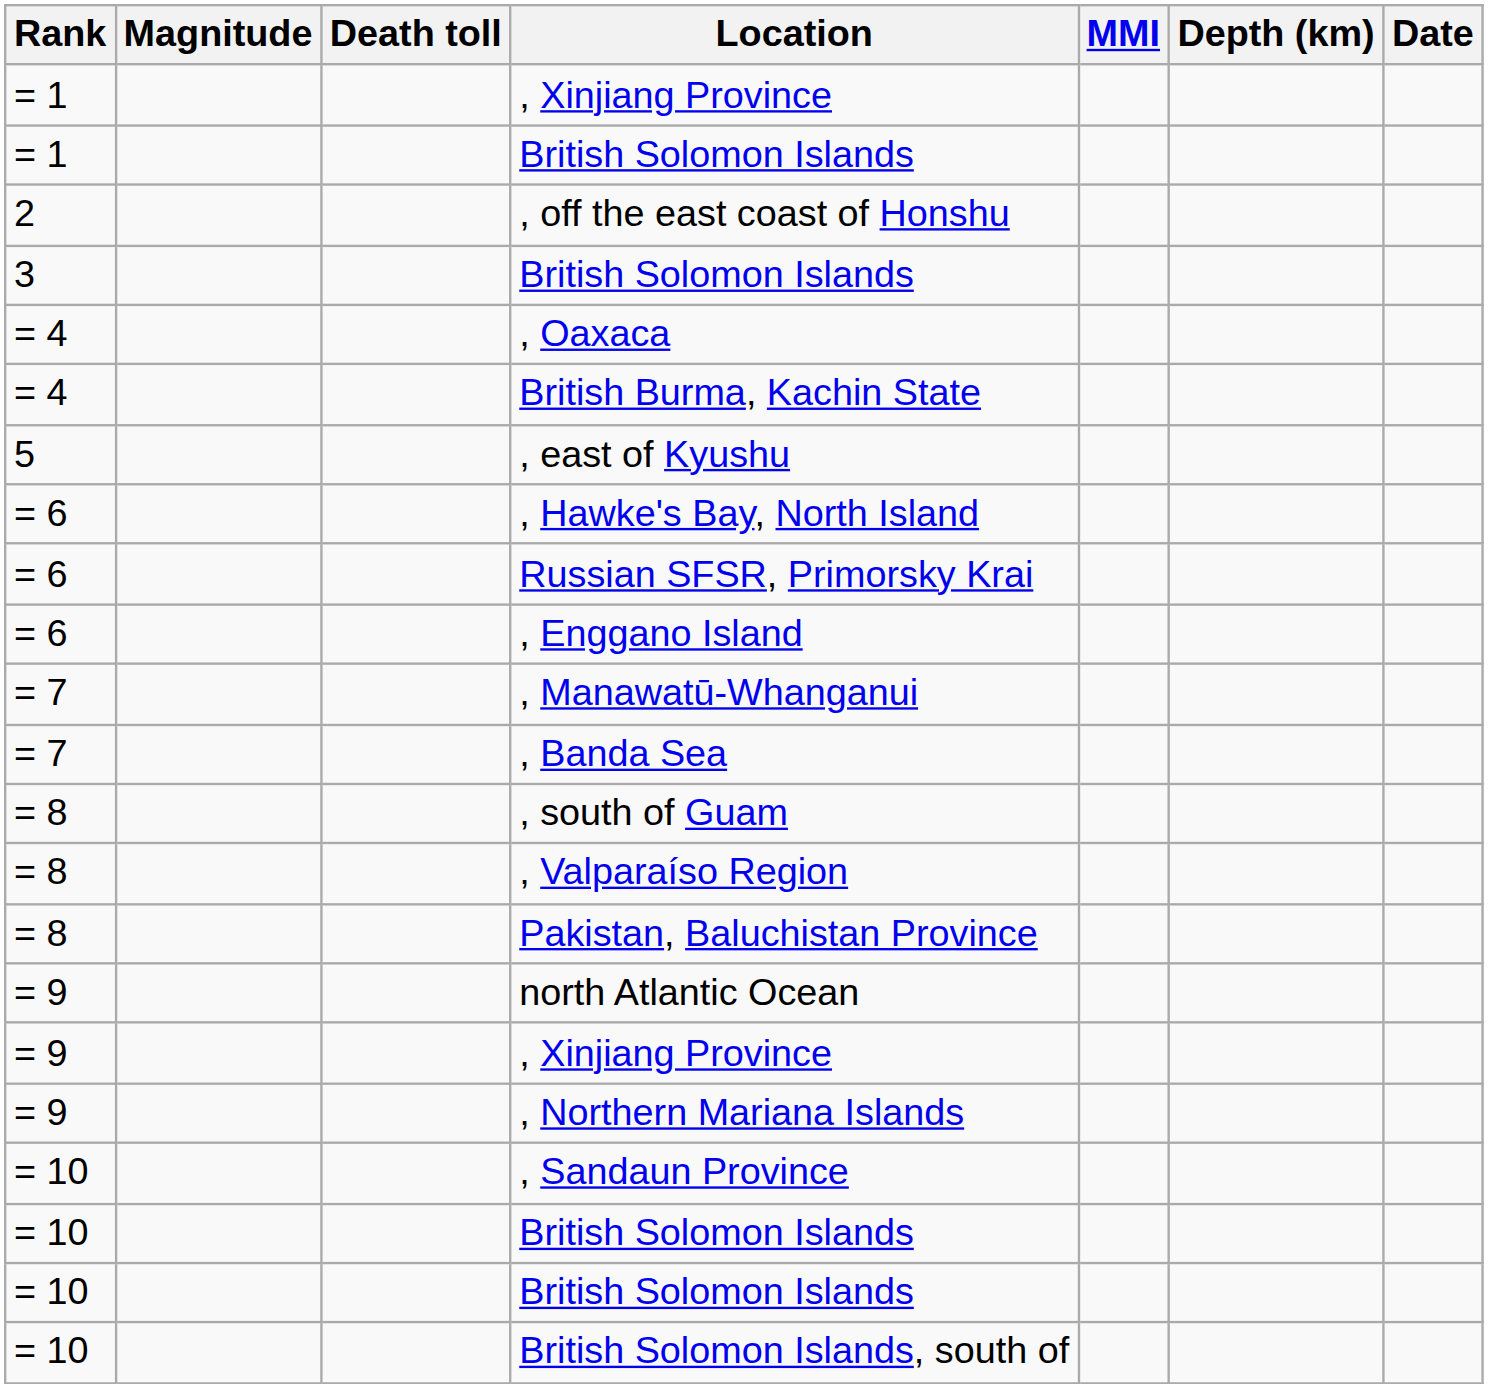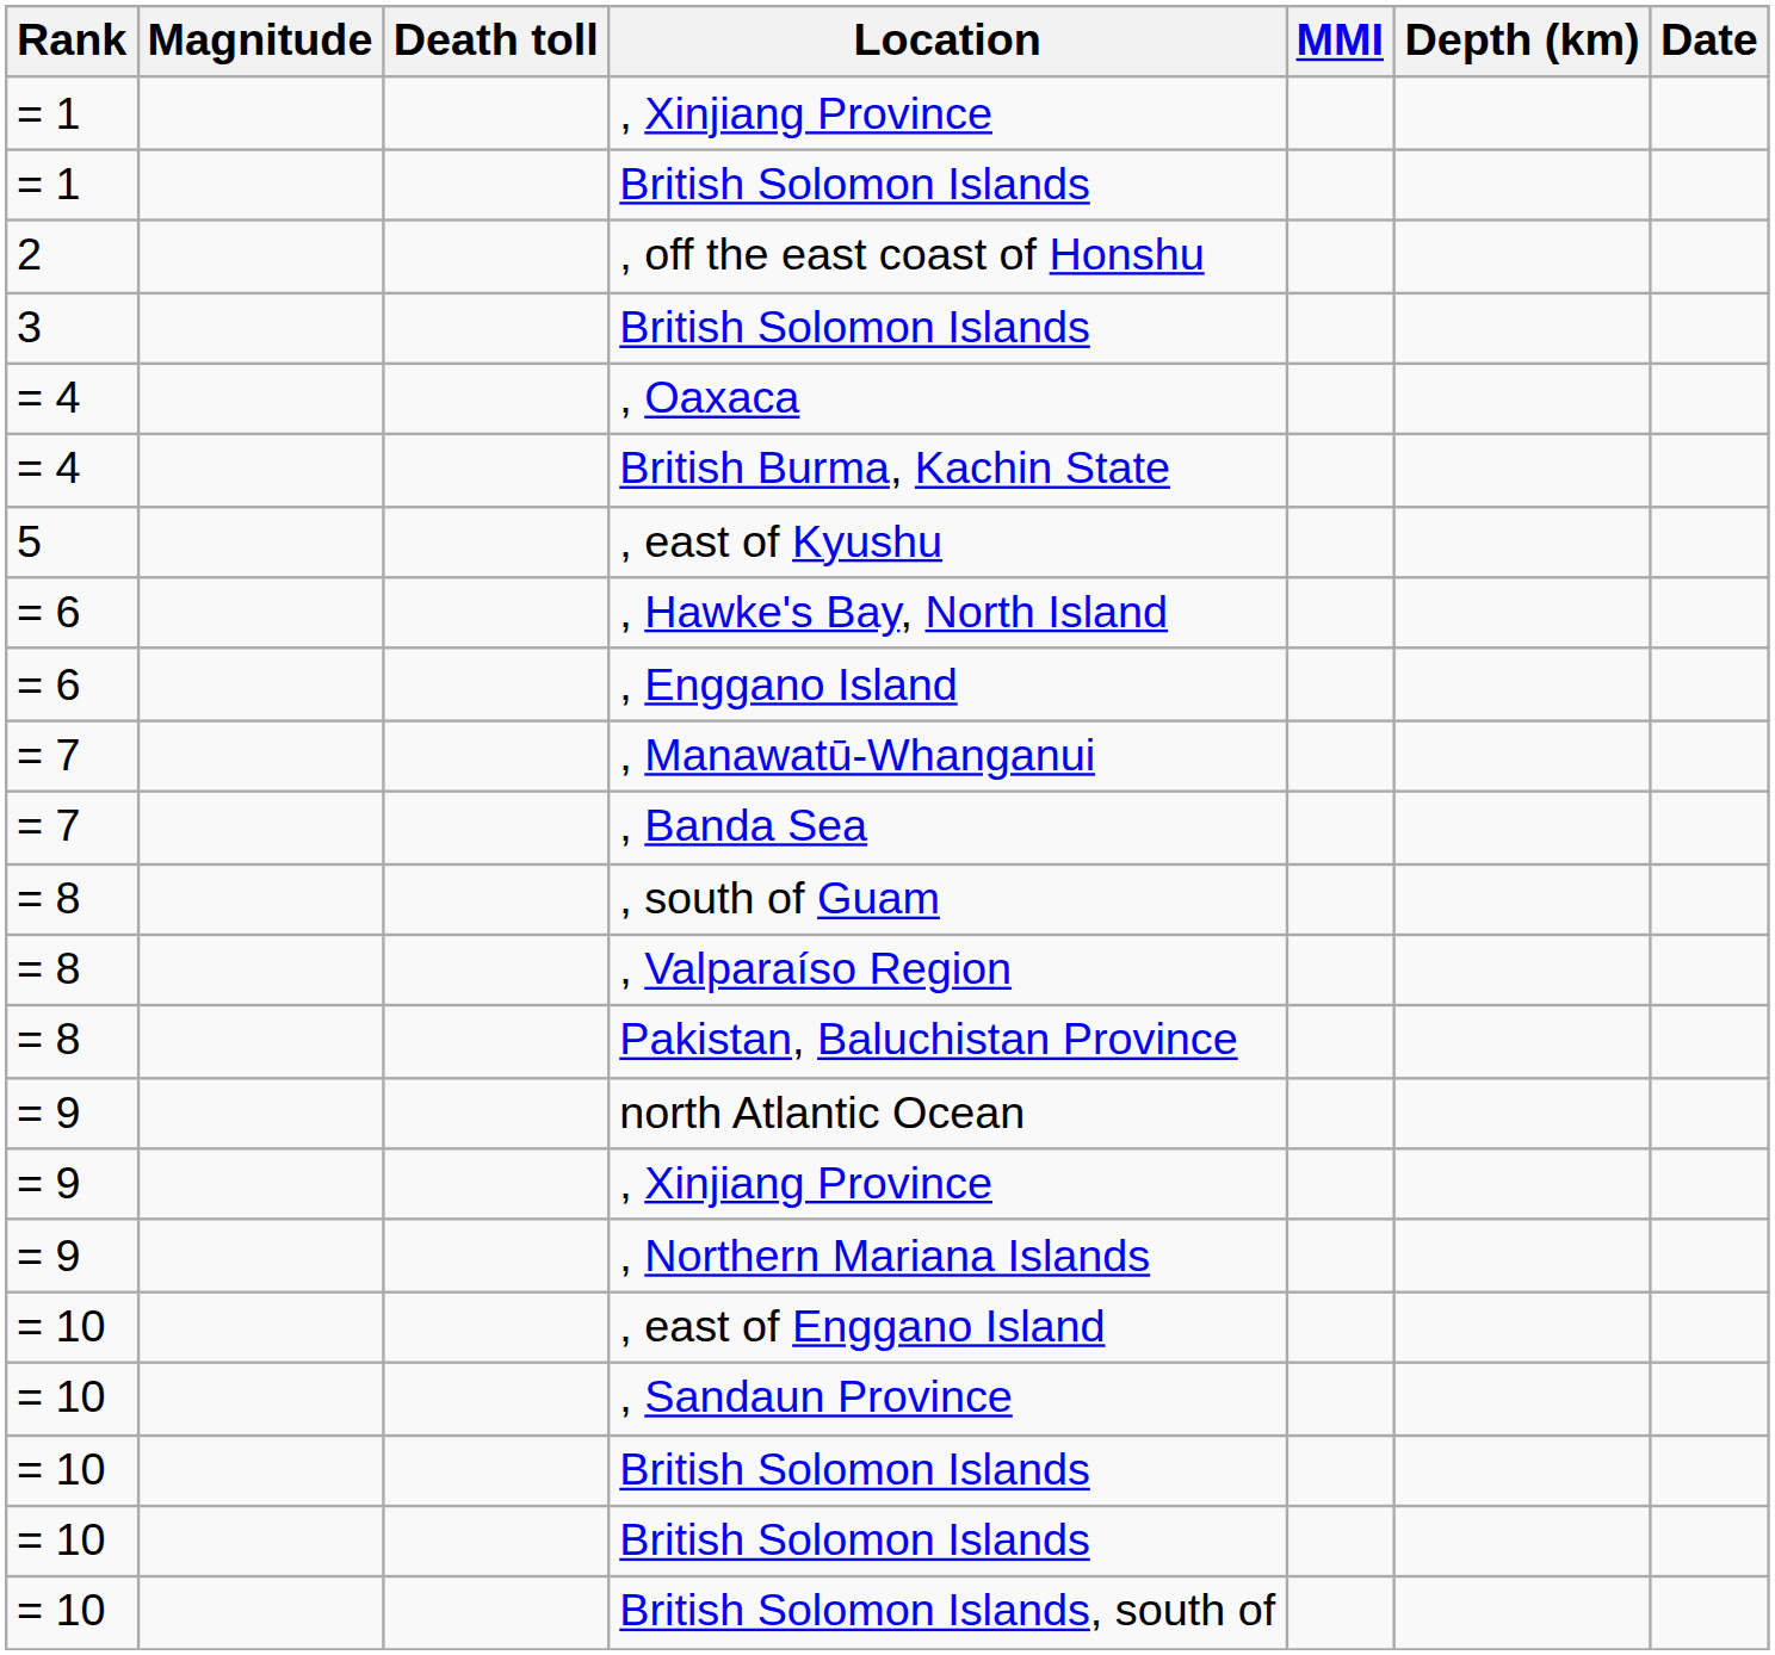 <table class="sortable wikitable" style="font-size:100%;">
 <tr>
 <th>Rank</th>
 <th>Magnitude</th>
 <th>Death toll</th>
 <th>Location</th>
 <th><a href='#'>MMI</a></th>
 <th>Depth (km)</th>
 <th>Date</th>
 </tr>
 <tr>
 <td>= 1</td>
 <td></td>
 <td></td>
 <td>, <a href='#'>Xinjiang Province</a></td>
 <td></td>
 <td></td>
 <td></td>
 </tr>
 <tr>
 <td>= 1</td>
 <td></td>
 <td></td>
 <td> <a href='#'>British Solomon Islands</a></td>
 <td></td>
 <td></td>
 <td></td>
 </tr>
 <tr>
 <td>2</td>
 <td></td>
 <td></td>
 <td>, off the east coast of <a href='#'>Honshu</a></td>
 <td></td>
 <td></td>
 <td></td>
 </tr>
 <tr>
 <td>3</td>
 <td></td>
 <td></td>
 <td> <a href='#'>British Solomon Islands</a></td>
 <td></td>
 <td></td>
 <td></td>
 </tr>
 <tr>
 <td>= 4</td>
 <td></td>
 <td></td>
 <td>, <a href='#'>Oaxaca</a></td>
 <td></td>
 <td></td>
 <td></td>
 </tr>
 <tr>
 <td>= 4</td>
 <td></td>
 <td></td>
 <td> <a href='#'>British Burma</a>, <a href='#'>Kachin State</a></td>
 <td></td>
 <td></td>
 <td></td>
 </tr>
 <tr>
 <td>5</td>
 <td></td>
 <td></td>
 <td>, east of <a href='#'>Kyushu</a></td>
 <td></td>
 <td></td>
 <td></td>
 </tr>
 <tr>
 <td>= 6</td>
 <td></td>
 <td></td>
 <td>, <a href='#'>Hawke's Bay</a>, <a href='#'>North Island</a></td>
-<td></td>
-<td></td>
-<td></td>
-</tr>
-<tr>
-<td>= 6</td>
-<td></td>
-<td></td>
-<td> <a href='#'>Russian SFSR</a>, <a href='#'>Primorsky Krai</a></td>
 <td></td>
 <td></td>
 <td></td>
 </tr>
 <tr>
 <td>= 6</td>
 <td></td>
 <td></td>
 <td>, <a href='#'>Enggano Island</a></td>
 <td></td>
 <td></td>
 <td></td>
 </tr>
 <tr>
 <td>= 7</td>
 <td></td>
 <td></td>
 <td>, <a href='#'>Manawatū-Whanganui</a></td>
 <td></td>
 <td></td>
 <td></td>
 </tr>
 <tr>
 <td>= 7</td>
 <td></td>
 <td></td>
 <td>, <a href='#'>Banda Sea</a></td>
 <td></td>
 <td></td>
 <td></td>
 </tr>
 <tr>
 <td>= 8</td>
 <td></td>
 <td></td>
 <td>, south of <a href='#'>Guam</a></td>
 <td></td>
 <td></td>
 <td></td>
 </tr>
 <tr>
 <td>= 8</td>
 <td></td>
 <td></td>
 <td>, <a href='#'>Valparaíso Region</a></td>
 <td></td>
 <td></td>
 <td></td>
 </tr>
 <tr>
 <td>= 8</td>
 <td></td>
 <td></td>
 <td> <a href='#'>Pakistan</a>, <a href='#'>Baluchistan Province</a></td>
 <td></td>
 <td></td>
 <td></td>
 </tr>
 <tr>
 <td>= 9</td>
 <td></td>
 <td></td>
 <td>north Atlantic Ocean</td>
 <td></td>
 <td></td>
 <td></td>
 </tr>
 <tr>
 <td>= 9</td>
 <td></td>
 <td></td>
 <td>, <a href='#'>Xinjiang Province</a></td>
 <td></td>
 <td></td>
 <td></td>
 </tr>
 <tr>
 <td>= 9</td>
 <td></td>
 <td></td>
 <td>, <a href='#'>Northern Mariana Islands</a></td>
 <td></td>
 <td></td>
 <td></td>
 </tr>
 <tr>
 <td>= 10</td>
 <td></td>
 <td></td>
+<td>, east of <a href='#'>Enggano Island</a></td>
+<td></td>
+<td></td>
+<td></td>
+</tr>
+<tr>
+<td>= 10</td>
+<td></td>
+<td></td>
 <td>, <a href='#'>Sandaun Province</a></td>
 <td></td>
 <td></td>
 <td></td>
 </tr>
 <tr>
 <td>= 10</td>
 <td></td>
 <td></td>
 <td> <a href='#'>British Solomon Islands</a></td>
 <td></td>
 <td></td>
 <td></td>
 </tr>
 <tr>
 <td>= 10</td>
 <td></td>
 <td></td>
 <td> <a href='#'>British Solomon Islands</a></td>
 <td></td>
 <td></td>
 <td></td>
 </tr>
 <tr>
 <td>= 10</td>
 <td></td>
 <td></td>
 <td> <a href='#'>British Solomon Islands</a>, south of</td>
 <td></td>
 <td></td>
 <td></td>
 </tr>
 </table>
